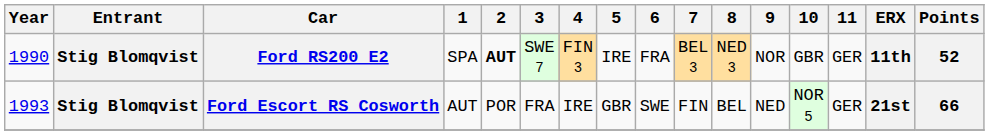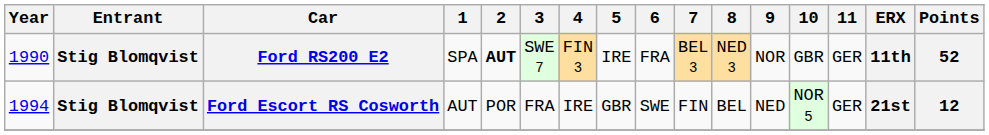 <table class="wikitable" border="1" style="text-align:center; font-size:90%;">
 <tr valign="top">
 <th>Year</th>
 <th>Entrant</th>
 <th>Car</th>
 <th>1</th>
 <th>2</th>
 <th>3</th>
 <th>4</th>
 <th>5</th>
 <th>6</th>
 <th>7</th>
 <th>8</th>
 <th>9</th>
 <th>10</th>
 <th>11</th>
 <th>ERX</th>
 <th>Points</th>
 </tr>
 <tr>
 <td><a href='#'>1990</a></td>
 <th>Stig Blomqvist</th>
 <th><a href='#'>Ford RS200 E2</a></th>
 <td>SPA<br><small></small></td>
 <td><strong>AUT<br><small></small></strong></td>
 <td style="background:#DFFFDF;">SWE<br><small>7</small></td>
 <td style="background:#FFDF9F;">FIN<br><small>3</small></td>
 <td>IRE<br><small></small></td>
 <td>FRA<br><small></small></td>
 <td style="background:#FFDF9F;">BEL<br><small>3</small></td>
 <td style="background:#FFDF9F;">NED<br><small>3</small></td>
 <td>NOR<br><small></small></td>
 <td>GBR<br><small></small></td>
 <td>GER<br><small></small></td>
 <th>11th</th>
 <th>52</th>
 </tr>
 <tr>
-<td><a href='#'>1993</a></td>
+<td><a href='#'>1994</a></td>
 <th>Stig Blomqvist</th>
 <th><a href='#'>Ford Escort RS Cosworth</a></th>
 <td>AUT<br><small></small></td>
 <td>POR<br><small></small></td>
 <td>FRA<br><small></small></td>
 <td>IRE<br><small></small></td>
 <td>GBR<br><small></small></td>
 <td>SWE<br><small></small></td>
 <td>FIN<br><small></small></td>
 <td>BEL<br><small></small></td>
 <td>NED<br><small></small></td>
 <td style="background:#DFFFDF;">NOR<br><small>5</small></td>
 <td>GER<br><small></small></td>
 <th>21st</th>
-<th>66</th>
+<th>12</th>
 </tr>
 <tr>
 </tr>
 </table>
